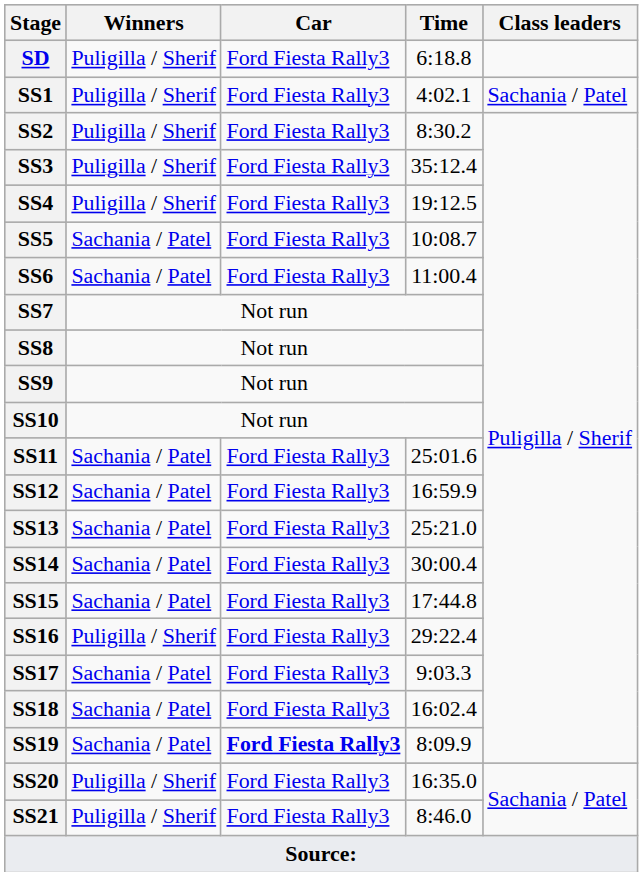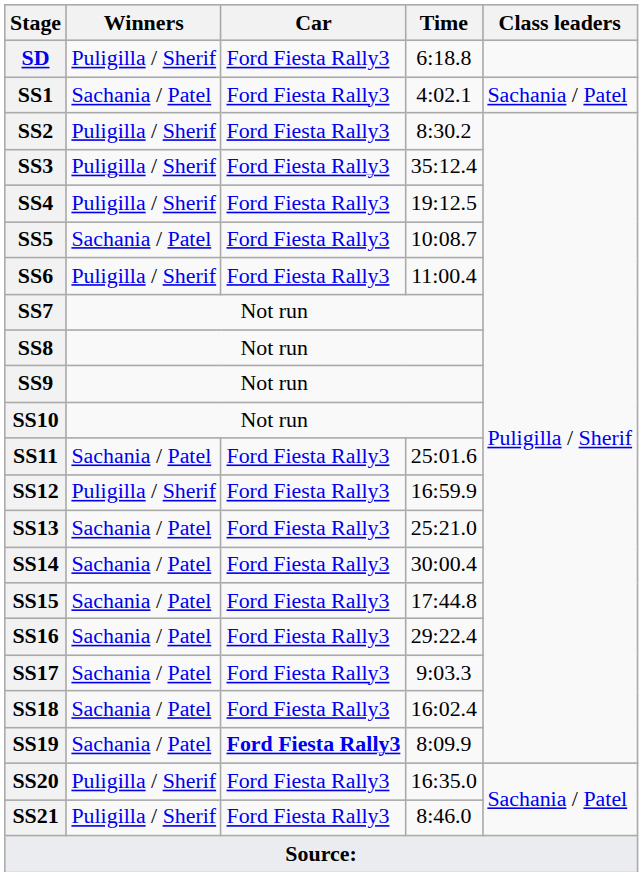 <table class="wikitable" style="font-size:85%">
 <tr>
 <th>Stage</th>
 <th>Winners</th>
 <th>Car</th>
 <th>Time</th>
 <th>Class leaders</th>
 </tr>
 <tr>
 <th><a href='#'>SD</a></th>
 <td><a href='#'>Puligilla</a> / <a href='#'>Sherif</a></td>
 <td><a href='#'>Ford Fiesta Rally3</a></td>
 <td align="center">6:18.8</td>
 <td></td>
 </tr>
 <tr>
 <th>SS1</th>
-<td><a href='#'>Puligilla</a> / <a href='#'>Sherif</a></td>
+<td><a href='#'>Sachania</a> / <a href='#'>Patel</a></td>
 <td><a href='#'>Ford Fiesta Rally3</a></td>
 <td align="center">4:02.1</td>
 <td><a href='#'>Sachania</a> / <a href='#'>Patel</a></td>
 </tr>
 <tr>
 <th>SS2</th>
 <td><a href='#'>Puligilla</a> / <a href='#'>Sherif</a></td>
 <td><a href='#'>Ford Fiesta Rally3</a></td>
 <td align="center">8:30.2</td>
 <td rowspan="18"><a href='#'>Puligilla</a> / <a href='#'>Sherif</a></td>
 </tr>
 <tr>
 <th>SS3</th>
 <td><a href='#'>Puligilla</a> / <a href='#'>Sherif</a></td>
 <td><a href='#'>Ford Fiesta Rally3</a></td>
 <td align="center">35:12.4</td>
 </tr>
 <tr>
 <th>SS4</th>
 <td><a href='#'>Puligilla</a> / <a href='#'>Sherif</a></td>
 <td><a href='#'>Ford Fiesta Rally3</a></td>
 <td align="center">19:12.5</td>
 </tr>
 <tr>
 <th>SS5</th>
 <td><a href='#'>Sachania</a> / <a href='#'>Patel</a></td>
 <td><a href='#'>Ford Fiesta Rally3</a></td>
 <td align="center">10:08.7</td>
 </tr>
 <tr>
 <th>SS6</th>
-<td><a href='#'>Sachania</a> / <a href='#'>Patel</a></td>
+<td><a href='#'>Puligilla</a> / <a href='#'>Sherif</a></td>
 <td><a href='#'>Ford Fiesta Rally3</a></td>
 <td align="center">11:00.4</td>
 </tr>
 <tr>
 <th>SS7</th>
 <td align="center" colspan="3">Not run</td>
 </tr>
 <tr>
 <th>SS8</th>
 <td align="center" colspan="3">Not run</td>
 </tr>
 <tr>
 <th>SS9</th>
 <td align="center" colspan="3">Not run</td>
 </tr>
 <tr>
 <th>SS10</th>
 <td align="center" colspan="3">Not run</td>
 </tr>
 <tr>
 <th>SS11</th>
 <td><a href='#'>Sachania</a> / <a href='#'>Patel</a></td>
 <td><a href='#'>Ford Fiesta Rally3</a></td>
 <td align="center">25:01.6</td>
 </tr>
 <tr>
 <th>SS12</th>
-<td><a href='#'>Sachania</a> / <a href='#'>Patel</a></td>
+<td><a href='#'>Puligilla</a> / <a href='#'>Sherif</a></td>
 <td><a href='#'>Ford Fiesta Rally3</a></td>
 <td align="center">16:59.9</td>
 </tr>
 <tr>
 <th>SS13</th>
 <td><a href='#'>Sachania</a> / <a href='#'>Patel</a></td>
 <td><a href='#'>Ford Fiesta Rally3</a></td>
 <td align="center">25:21.0</td>
 </tr>
 <tr>
 <th>SS14</th>
 <td><a href='#'>Sachania</a> / <a href='#'>Patel</a></td>
 <td><a href='#'>Ford Fiesta Rally3</a></td>
 <td align="center">30:00.4</td>
 </tr>
 <tr>
 <th>SS15</th>
 <td><a href='#'>Sachania</a> / <a href='#'>Patel</a></td>
 <td><a href='#'>Ford Fiesta Rally3</a></td>
 <td align="center">17:44.8</td>
 </tr>
 <tr>
 <th>SS16</th>
-<td><a href='#'>Puligilla</a> / <a href='#'>Sherif</a></td>
+<td><a href='#'>Sachania</a> / <a href='#'>Patel</a></td>
 <td><a href='#'>Ford Fiesta Rally3</a></td>
 <td align="center">29:22.4</td>
 </tr>
 <tr>
 <th>SS17</th>
 <td><a href='#'>Sachania</a> / <a href='#'>Patel</a></td>
 <td><a href='#'>Ford Fiesta Rally3</a></td>
 <td align="center">9:03.3</td>
 </tr>
 <tr>
 <th>SS18</th>
 <td><a href='#'>Sachania</a> / <a href='#'>Patel</a></td>
 <td><a href='#'>Ford Fiesta Rally3</a></td>
 <td align="center">16:02.4</td>
 </tr>
 <tr>
 <th>SS19</th>
 <td><a href='#'>Sachania</a> / <a href='#'>Patel</a></td>
 <td><strong><a href='#'>Ford Fiesta Rally3</a></strong></td>
 <td align="center">8:09.9</td>
 </tr>
 <tr>
 <th>SS20</th>
 <td><a href='#'>Puligilla</a> / <a href='#'>Sherif</a></td>
 <td><a href='#'>Ford Fiesta Rally3</a></td>
 <td align="center">16:35.0</td>
 <td rowspan="2"><a href='#'>Sachania</a> / <a href='#'>Patel</a></td>
 </tr>
 <tr>
 <th>SS21</th>
 <td><a href='#'>Puligilla</a> / <a href='#'>Sherif</a></td>
 <td><a href='#'>Ford Fiesta Rally3</a></td>
 <td align="center">8:46.0</td>
 </tr>
 <tr>
 <td style="background-color:#EAECF0; text-align:center" colspan="5"><strong>Source:</strong></td>
 </tr>
 </table>
